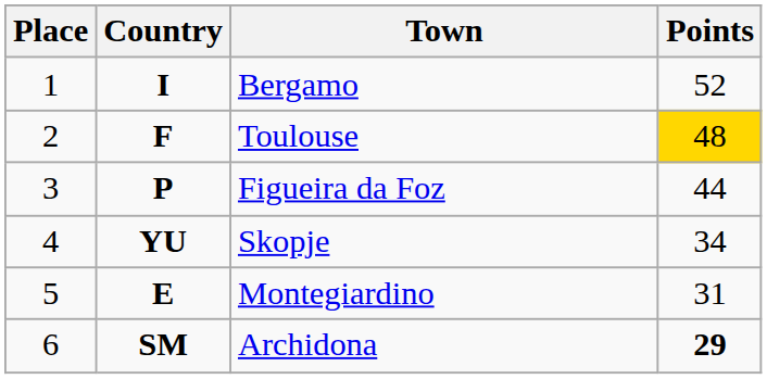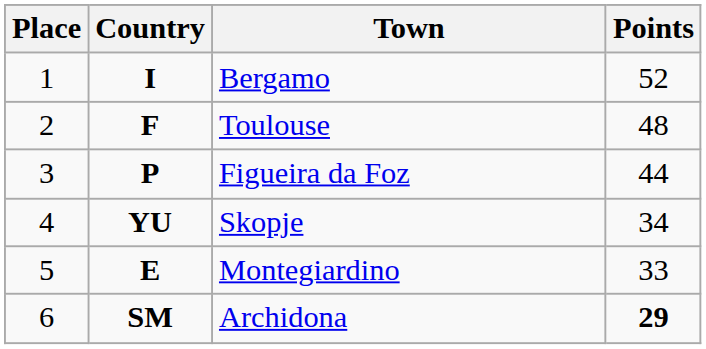 <table class="wikitable" style="text-align;">
 <tr>
 <th width="25">Place</th>
 <th width="25">Country</th>
 <th width="200">Town</th>
 <th width="25">Points</th>
 </tr>
 <tr>
 <td align="center">1</td>
 <td align="center"><strong>I</strong></td>
 <td align="left"><a href='#'>Bergamo</a></td>
 <td align="center">52</td>
 </tr>
 <tr>
 <td align="center">2</td>
 <td align="center"><strong>F</strong></td>
 <td align="left"><a href='#'>Toulouse</a></td>
-<td align="center" style="background: gold;">48</td>
+<td align="center">48</td>
 </tr>
 <tr>
 <td align="center">3</td>
 <td align="center"><strong>P</strong></td>
 <td align="left"><a href='#'>Figueira da Foz</a></td>
 <td align="center">44</td>
 </tr>
 <tr>
 <td align="center">4</td>
 <td align="center"><strong>YU</strong></td>
 <td align="left"><a href='#'>Skopje</a></td>
 <td align="center">34</td>
 </tr>
 <tr>
 <td align="center">5</td>
 <td align="center"><strong>E</strong></td>
 <td align="left"><a href='#'>Montegiardino</a></td>
-<td align="center">31</td>
+<td align="center">33</td>
 </tr>
 <tr>
 <td align="center">6</td>
 <td align="center"><strong>SM</strong></td>
 <td align="left"><a href='#'>Archidona</a></td>
 <td align="center"><strong>29</strong></td>
 </tr>
 </table>
